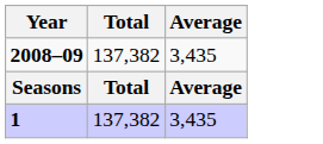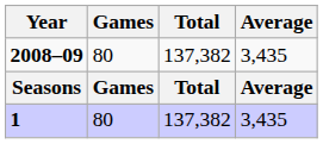 <table class="wikitable">
 <tr>
 <th>Year</th>
+<th>Games</th>
 <th>Total</th>
 <th>Average</th>
 </tr>
 <tr>
 <td><strong>2008–09</strong></td>
+<td>80</td>
 <td>137,382</td>
 <td>3,435</td>
 </tr>
 <tr>
 <th>Seasons</th>
+<th>Games</th>
 <th>Total</th>
 <th>Average</th>
 </tr>
 <tr bgcolor=#ccccff>
 <td><strong>1</strong></td>
+<td>80</td>
 <td>137,382</td>
 <td>3,435</td>
 </tr>
 </table>
